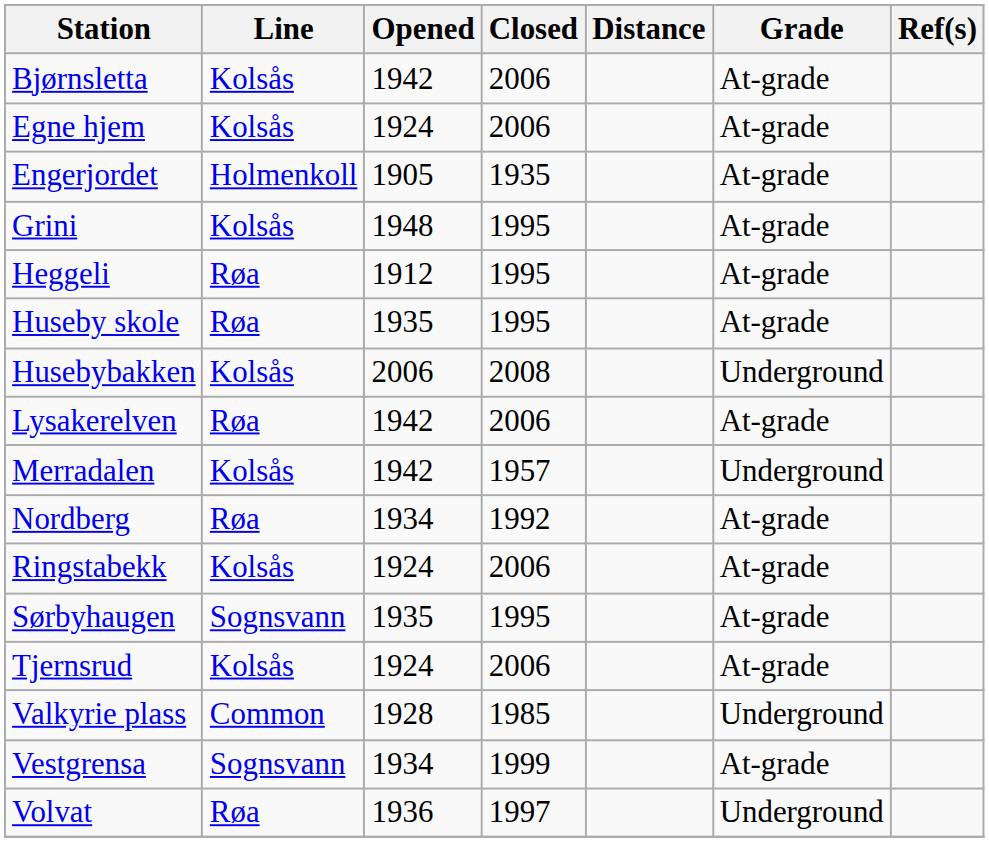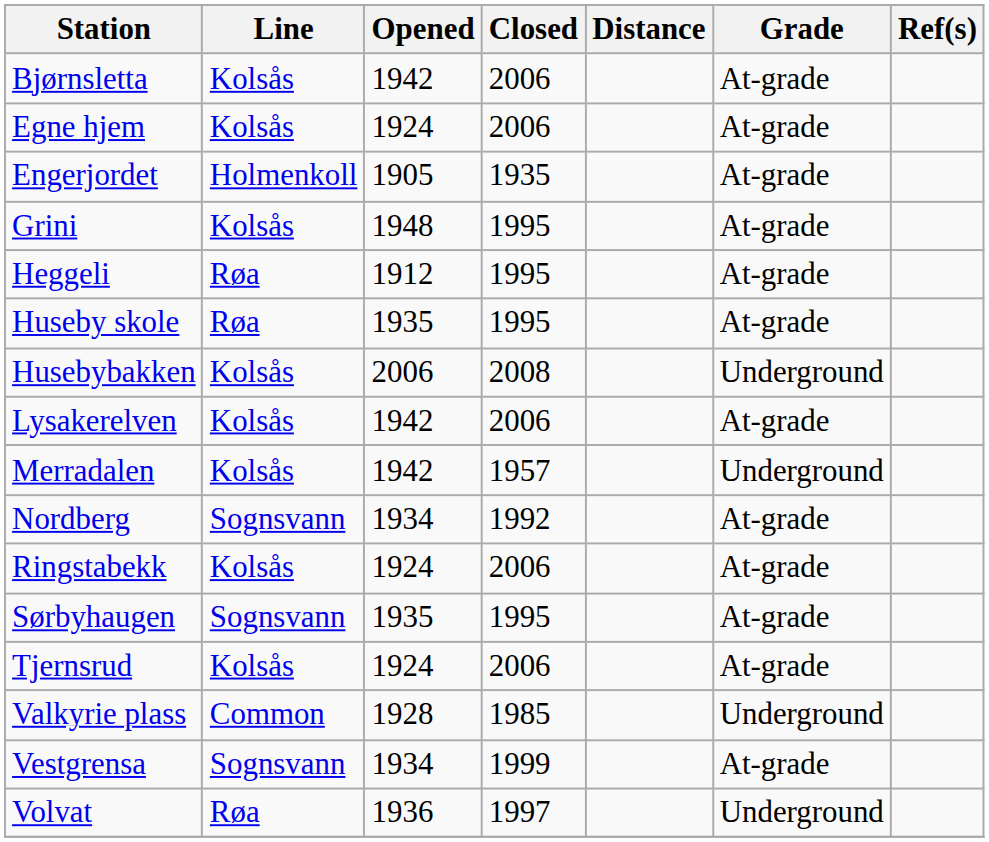 <table class="wikitable sortable">
 <tr>
 <th>Station</th>
 <th>Line</th>
 <th>Opened</th>
 <th>Closed</th>
 <th>Distance</th>
 <th>Grade</th>
 <th>Ref(s)</th>
 </tr>
 <tr>
 <td><a href='#'>Bjørnsletta</a></td>
 <td><a href='#'>Kolsås</a></td>
 <td>1942</td>
 <td>2006</td>
 <td></td>
 <td>At-grade</td>
 <td align="center"></td>
 </tr>
 <tr>
 <td><a href='#'>Egne hjem</a></td>
 <td><a href='#'>Kolsås</a></td>
 <td>1924</td>
 <td>2006</td>
 <td></td>
 <td>At-grade</td>
 <td align="center"></td>
 </tr>
 <tr>
 <td><a href='#'>Engerjordet</a></td>
 <td><a href='#'>Holmenkoll</a></td>
 <td>1905</td>
 <td>1935</td>
 <td></td>
 <td>At-grade</td>
 <td align="center"></td>
 </tr>
 <tr>
 <td><a href='#'>Grini</a></td>
 <td><a href='#'>Kolsås</a></td>
 <td>1948</td>
 <td>1995</td>
 <td></td>
 <td>At-grade</td>
 <td align="center"></td>
 </tr>
 <tr>
 <td><a href='#'>Heggeli</a></td>
 <td><a href='#'>Røa</a></td>
 <td>1912</td>
 <td>1995</td>
 <td></td>
 <td>At-grade</td>
 <td align="center"></td>
 </tr>
 <tr>
 <td><a href='#'>Huseby skole</a></td>
 <td><a href='#'>Røa</a></td>
 <td>1935</td>
 <td>1995</td>
 <td></td>
 <td>At-grade</td>
 <td align="center"></td>
 </tr>
 <tr>
 <td><a href='#'>Husebybakken</a></td>
 <td><a href='#'>Kolsås</a></td>
 <td>2006</td>
 <td>2008</td>
 <td></td>
 <td>Underground</td>
 <td align="center"></td>
 </tr>
 <tr>
 <td><a href='#'>Lysakerelven</a></td>
-<td><a href='#'>Røa</a></td>
+<td><a href='#'>Kolsås</a></td>
 <td>1942</td>
 <td>2006</td>
 <td></td>
 <td>At-grade</td>
 <td align="center"></td>
 </tr>
 <tr>
 <td><a href='#'>Merradalen</a></td>
 <td><a href='#'>Kolsås</a></td>
 <td>1942</td>
 <td>1957</td>
 <td></td>
 <td>Underground</td>
 <td align="center"></td>
 </tr>
 <tr>
 <td><a href='#'>Nordberg</a></td>
-<td><a href='#'>Røa</a></td>
+<td><a href='#'>Sognsvann</a></td>
 <td>1934</td>
 <td>1992</td>
 <td></td>
 <td>At-grade</td>
 <td align="center"></td>
 </tr>
 <tr>
 <td><a href='#'>Ringstabekk</a></td>
 <td><a href='#'>Kolsås</a></td>
 <td>1924</td>
 <td>2006</td>
 <td></td>
 <td>At-grade</td>
 <td align="center"></td>
 </tr>
 <tr>
 <td><a href='#'>Sørbyhaugen</a></td>
 <td><a href='#'>Sognsvann</a></td>
 <td>1935</td>
 <td>1995</td>
 <td></td>
 <td>At-grade</td>
 <td align="center"></td>
 </tr>
 <tr>
 <td><a href='#'>Tjernsrud</a></td>
 <td><a href='#'>Kolsås</a></td>
 <td>1924</td>
 <td>2006</td>
 <td></td>
 <td>At-grade</td>
 <td align="center"></td>
 </tr>
 <tr>
 <td><a href='#'>Valkyrie plass</a></td>
 <td><a href='#'>Common</a></td>
 <td>1928</td>
 <td>1985</td>
 <td></td>
 <td>Underground</td>
 <td align="center"></td>
 </tr>
 <tr>
 <td><a href='#'>Vestgrensa</a></td>
 <td><a href='#'>Sognsvann</a></td>
 <td>1934</td>
 <td>1999</td>
 <td></td>
 <td>At-grade</td>
 <td align="center"></td>
 </tr>
 <tr>
 <td><a href='#'>Volvat</a></td>
 <td><a href='#'>Røa</a></td>
 <td>1936</td>
 <td>1997</td>
 <td></td>
 <td>Underground</td>
 <td align="center"></td>
 </tr>
 <tr>
 </tr>
 </table>
